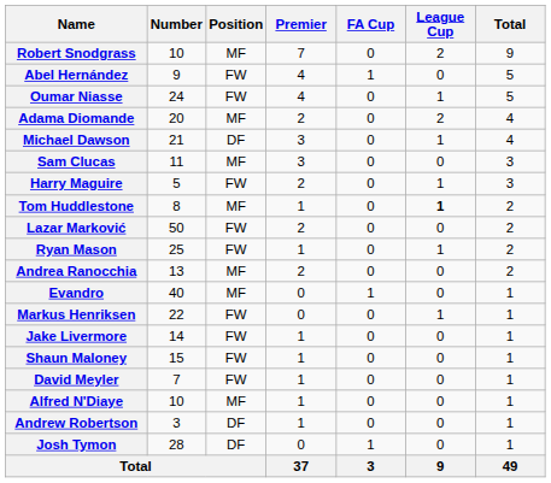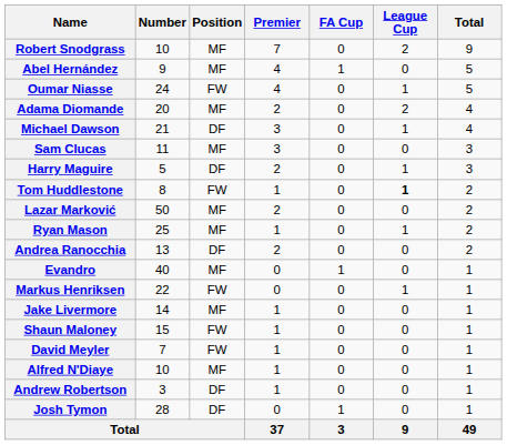 <table class="wikitable sortable plainrowheaders" style="text-align:center; font-size:95%">
 <tr>
 <th style="width:150px;">Name</th>
 <th style="width:50px;">Number</th>
 <th style="width:50px;">Position</th>
 <th style="width:70px;"><a href='#'>Premier</a></th>
 <th style="width:70px;"><a href='#'>FA Cup</a></th>
 <th style="width:70px;"><a href='#'>League<br>Cup</a></th>
 <th style="width:70px;">Total</th>
 </tr>
 <tr>
 <th scope="row"> <a href='#'>Robert Snodgrass</a></th>
 <td>10</td>
 <td>MF</td>
 <td>7</td>
 <td>0</td>
 <td>2</td>
 <td>9</td>
 </tr>
 <tr>
 <th scope="row"> <a href='#'>Abel Hernández</a></th>
 <td>9</td>
-<td>FW</td>
+<td>MF</td>
 <td>4</td>
 <td>1</td>
 <td>0</td>
 <td>5</td>
 </tr>
 <tr>
 <th scope="row"> <a href='#'>Oumar Niasse</a></th>
 <td>24</td>
 <td>FW</td>
 <td>4</td>
 <td>0</td>
 <td>1</td>
 <td>5</td>
 </tr>
 <tr>
 <th scope="row"> <a href='#'>Adama Diomande</a></th>
 <td>20</td>
 <td>MF</td>
 <td>2</td>
 <td>0</td>
 <td>2</td>
 <td>4</td>
 </tr>
 <tr>
 <th scope="row"> <a href='#'>Michael Dawson</a></th>
 <td>21</td>
 <td>DF</td>
 <td>3</td>
 <td>0</td>
 <td>1</td>
 <td>4</td>
 </tr>
 <tr>
 <th scope="row"> <a href='#'>Sam Clucas</a></th>
 <td>11</td>
 <td>MF</td>
 <td>3</td>
 <td>0</td>
 <td>0</td>
 <td>3</td>
 </tr>
 <tr>
 <th scope="row"> <a href='#'>Harry Maguire</a></th>
 <td>5</td>
-<td>FW</td>
+<td>DF</td>
 <td>2</td>
 <td>0</td>
 <td>1</td>
 <td>3</td>
 </tr>
 <tr>
 <th scope="row"> <a href='#'>Tom Huddlestone</a></th>
 <td>8</td>
-<td>MF</td>
+<td>FW</td>
 <td>1</td>
 <td>0</td>
 <td><strong>1</strong></td>
 <td>2</td>
 </tr>
 <tr>
 <th scope="row"> <a href='#'>Lazar Marković</a></th>
 <td>50</td>
-<td>FW</td>
+<td>MF</td>
 <td>2</td>
 <td>0</td>
 <td>0</td>
 <td>2</td>
 </tr>
 <tr>
 <th scope="row"> <a href='#'>Ryan Mason</a></th>
 <td>25</td>
-<td>FW</td>
+<td>MF</td>
 <td>1</td>
 <td>0</td>
 <td>1</td>
 <td>2</td>
 </tr>
 <tr>
 <th scope="row"> <a href='#'>Andrea Ranocchia</a></th>
 <td>13</td>
-<td>MF</td>
+<td>DF</td>
 <td>2</td>
 <td>0</td>
 <td>0</td>
 <td>2</td>
 </tr>
 <tr>
 <th scope="row"> <a href='#'>Evandro</a></th>
 <td>40</td>
 <td>MF</td>
 <td>0</td>
 <td>1</td>
 <td>0</td>
 <td>1</td>
 </tr>
 <tr>
 <th scope="row"> <a href='#'>Markus Henriksen</a></th>
 <td>22</td>
 <td>FW</td>
 <td>0</td>
 <td>0</td>
 <td>1</td>
 <td>1</td>
 </tr>
 <tr>
 <th scope="row"> <a href='#'>Jake Livermore</a></th>
 <td>14</td>
-<td>FW</td>
+<td>MF</td>
 <td>1</td>
 <td>0</td>
 <td>0</td>
 <td>1</td>
 </tr>
 <tr>
 <th scope="row"> <a href='#'>Shaun Maloney</a></th>
 <td>15</td>
 <td>FW</td>
 <td>1</td>
 <td>0</td>
 <td>0</td>
 <td>1</td>
 </tr>
 <tr>
 <th scope="row"> <a href='#'>David Meyler</a></th>
 <td>7</td>
 <td>FW</td>
 <td>1</td>
 <td>0</td>
 <td>0</td>
 <td>1</td>
 </tr>
 <tr>
 <th scope="row"> <a href='#'>Alfred N'Diaye</a></th>
 <td>10</td>
 <td>MF</td>
 <td>1</td>
 <td>0</td>
 <td>0</td>
 <td>1</td>
 </tr>
 <tr>
 <th scope="row"> <a href='#'>Andrew Robertson</a></th>
 <td>3</td>
 <td>DF</td>
 <td>1</td>
 <td>0</td>
 <td>0</td>
 <td>1</td>
 </tr>
 <tr>
 <th scope="row"> <a href='#'>Josh Tymon</a></th>
 <td>28</td>
 <td>DF</td>
 <td>0</td>
 <td>1</td>
 <td>0</td>
 <td>1</td>
 </tr>
 <tr>
 <th scope="row" colspan="3">Total</th>
 <th>37</th>
 <th>3</th>
 <th>9</th>
 <th>49</th>
 </tr>
 </table>
